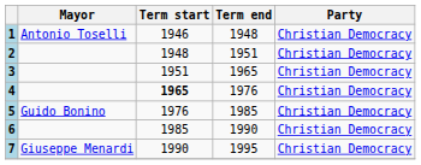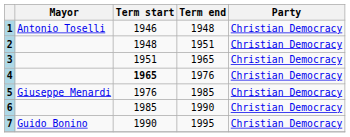 <table class="wikitable">
 <tr>
 <th class=unsortable> </th>
 <th>Mayor</th>
 <th>Term start</th>
 <th>Term end</th>
 <th>Party</th>
 </tr>
 <tr>
 <th style="background:#ADD8E6;">1</th>
 <td><a href='#'>Antonio Toselli</a></td>
 <td align=center>1946</td>
 <td align=center>1948</td>
 <td><a href='#'>Christian Democracy</a></td>
 </tr>
 <tr>
 <th style="background:#ADD8E6;">2</th>
 <td></td>
 <td align=center>1948</td>
 <td align=center>1951</td>
 <td><a href='#'>Christian Democracy</a></td>
 </tr>
 <tr>
 <th style="background:#ADD8E6;">3</th>
 <td></td>
 <td align=center>1951</td>
 <td align=center>1965</td>
 <td><a href='#'>Christian Democracy</a></td>
 </tr>
 <tr>
 <th style="background:#ADD8E6;">4</th>
 <td></td>
 <td align=center><strong>1965</strong></td>
 <td align=center>1976</td>
 <td><a href='#'>Christian Democracy</a></td>
 </tr>
 <tr>
 <th style="background:#ADD8E6;">5</th>
-<td><a href='#'>Guido Bonino</a></td>
+<td><a href='#'>Giuseppe Menardi</a></td>
 <td align=center>1976</td>
 <td align=center>1985</td>
 <td><a href='#'>Christian Democracy</a></td>
 </tr>
 <tr>
 <th style="background:#ADD8E6;">6</th>
 <td></td>
 <td align=center>1985</td>
 <td align=center>1990</td>
 <td><a href='#'>Christian Democracy</a></td>
 </tr>
 <tr>
 <th style="background:#ADD8E6;">7</th>
-<td><a href='#'>Giuseppe Menardi</a></td>
+<td><a href='#'>Guido Bonino</a></td>
 <td align=center>1990</td>
 <td align=center>1995</td>
 <td><a href='#'>Christian Democracy</a></td>
 </tr>
 <tr>
 </tr>
 </table>
